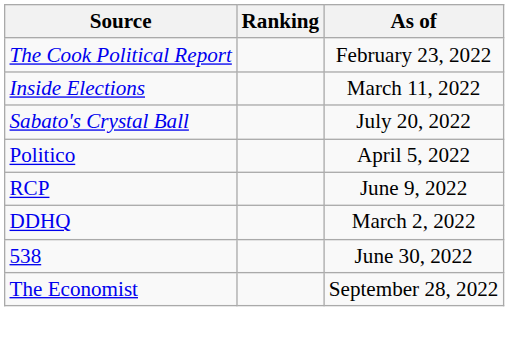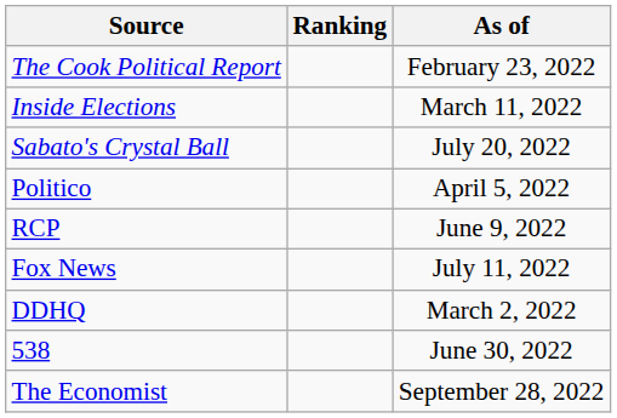 <table class="wikitable" style="text-align:center">
 <tr>
 <th>Source</th>
 <th>Ranking</th>
 <th>As of</th>
 </tr>
 <tr>
 <td align=left><em><a href='#'>The Cook Political Report</a></em></td>
 <td></td>
 <td>February 23, 2022</td>
 </tr>
 <tr>
 <td align=left><em><a href='#'>Inside Elections</a></em></td>
 <td></td>
 <td>March 11, 2022</td>
 </tr>
 <tr>
 <td align=left><em><a href='#'>Sabato's Crystal Ball</a></em></td>
 <td></td>
 <td>July 20, 2022</td>
 </tr>
 <tr>
 <td style="text-align:left;"><a href='#'>Politico</a></td>
 <td></td>
 <td>April 5, 2022</td>
 </tr>
 <tr>
 <td style="text-align:left;"><a href='#'>RCP</a></td>
 <td></td>
 <td>June 9, 2022</td>
 </tr>
 <tr>
+<td align=left><a href='#'>Fox News</a></td>
+<td></td>
+<td>July 11, 2022</td>
+</tr>
+<tr>
 <td align="left"><a href='#'>DDHQ</a></td>
 <td></td>
 <td>March 2, 2022</td>
 </tr>
 <tr>
 <td style="text-align:left;"><a href='#'>538</a></td>
 <td></td>
 <td>June 30, 2022</td>
 </tr>
 <tr>
 <td align="left"><a href='#'>The Economist</a></td>
 <td></td>
 <td>September 28, 2022</td>
 </tr>
 </table>
